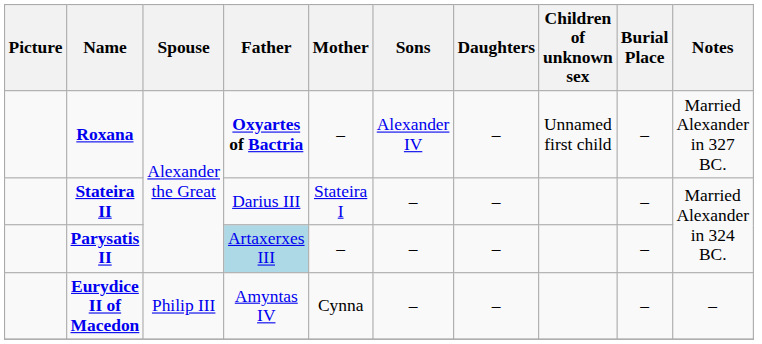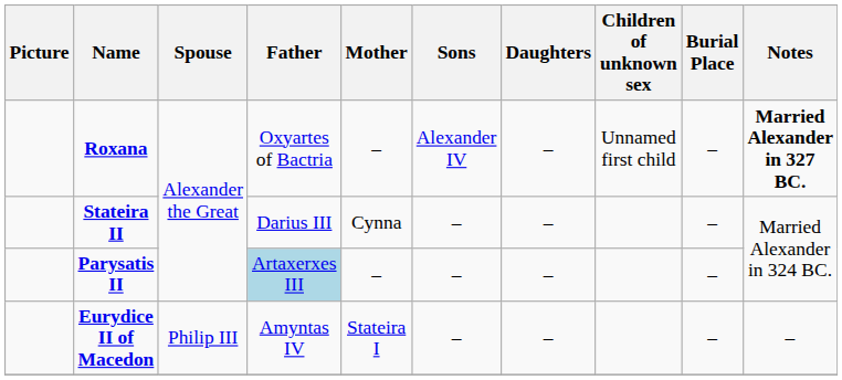 <table width=100% class="wikitable" style="text-align:center;">
 <tr>
 <th>Picture</th>
 <th>Name</th>
 <th>Spouse</th>
 <th>Father</th>
 <th>Mother</th>
 <th>Sons</th>
 <th>Daughters</th>
 <th>Children of unknown sex</th>
 <th>Burial Place</th>
 <th>Notes</th>
 </tr>
 <tr>
 <td></td>
 <td><strong><a href='#'>Roxana</a></strong></td>
 <td rowspan=3><a href='#'>Alexander the Great</a></td>
-<td><strong><a href='#'>Oxyartes</a> of <a href='#'>Bactria</a></strong></td>
+<td><a href='#'>Oxyartes</a> of <a href='#'>Bactria</a></td>
 <td>–</td>
 <td><a href='#'>Alexander IV</a></td>
 <td>–</td>
 <td>Unnamed first child</td>
 <td>–</td>
-<td>Married Alexander in 327 BC.</td>
+<td><strong>Married Alexander in 327 BC.</strong></td>
 </tr>
 <tr>
 <td></td>
 <td><strong><a href='#'>Stateira II</a></strong></td>
 <td><a href='#'>Darius III</a></td>
-<td><a href='#'>Stateira I</a></td>
+<td>Cynna</td>
 <td>–</td>
 <td>–</td>
 <td></td>
 <td>–</td>
 <td rowspan=2>Married Alexander in 324 BC.</td>
 </tr>
 <tr>
 <td></td>
 <td><strong><a href='#'>Parysatis II</a></strong></td>
 <td style="background: lightblue;"><a href='#'>Artaxerxes III</a></td>
 <td>–</td>
 <td>–</td>
 <td>–</td>
 <td></td>
 <td>–</td>
 </tr>
 <tr>
 <td></td>
 <td><strong><a href='#'>Eurydice II of Macedon</a></strong></td>
 <td><a href='#'>Philip III</a></td>
 <td><a href='#'>Amyntas IV</a></td>
-<td>Cynna</td>
+<td><a href='#'>Stateira I</a></td>
 <td>–</td>
 <td>–</td>
 <td></td>
 <td>–</td>
 <td>–</td>
 </tr>
 <tr>
 </tr>
 </table>
